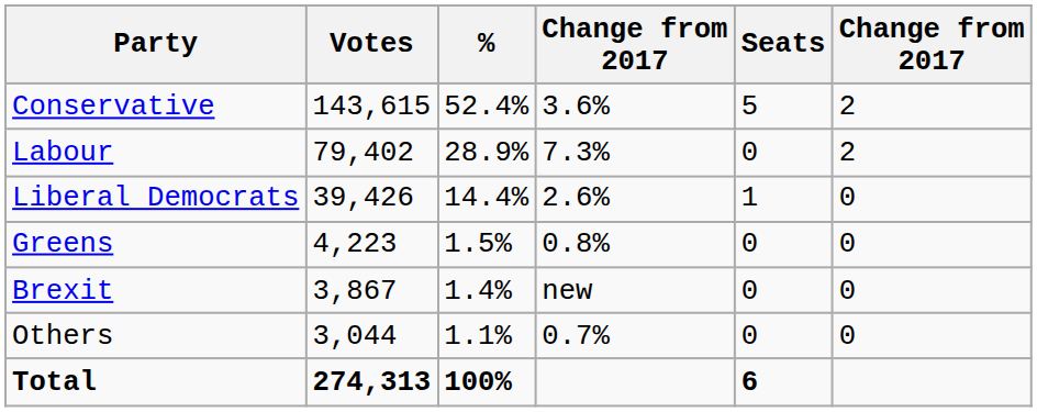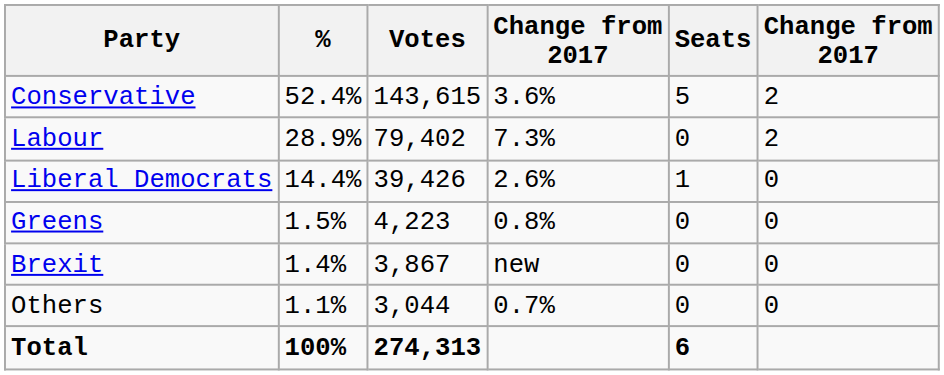 <table class="wikitable col2right col3right">
 <tr>
 <th>Party</th>
+<th>%</th>
 <th>Votes</th>
-<th>%</th>
 <th>Change from<br>2017</th>
 <th>Seats</th>
 <th>Change from<br>2017</th>
 </tr>
 <tr>
 <td><a href='#'>Conservative</a></td>
+<td>52.4%</td>
 <td>143,615</td>
-<td>52.4%</td>
 <td>3.6%</td>
 <td>5</td>
 <td>2</td>
 </tr>
 <tr>
 <td><a href='#'>Labour</a></td>
+<td>28.9%</td>
 <td>79,402</td>
-<td>28.9%</td>
 <td>7.3%</td>
 <td>0</td>
 <td>2</td>
 </tr>
 <tr>
 <td><a href='#'>Liberal Democrats</a></td>
+<td>14.4%</td>
 <td>39,426</td>
-<td>14.4%</td>
 <td>2.6%</td>
 <td>1</td>
 <td>0</td>
 </tr>
 <tr>
 <td><a href='#'>Greens</a></td>
+<td>1.5%</td>
 <td>4,223</td>
-<td>1.5%</td>
 <td>0.8%</td>
 <td>0</td>
 <td>0</td>
 </tr>
 <tr>
 <td><a href='#'>Brexit</a></td>
+<td>1.4%</td>
 <td>3,867</td>
-<td>1.4%</td>
 <td>new</td>
 <td>0</td>
 <td>0</td>
 </tr>
 <tr>
 <td>Others</td>
+<td>1.1%</td>
 <td>3,044</td>
-<td>1.1%</td>
 <td>0.7%</td>
 <td>0</td>
 <td>0</td>
 </tr>
 <tr>
 <td><strong>Total</strong></td>
+<td><strong>100%</strong></td>
 <td><strong>274,313</strong></td>
-<td><strong>100%</strong></td>
 <td></td>
 <td><strong>6</strong></td>
 <td></td>
 </tr>
 </table>
